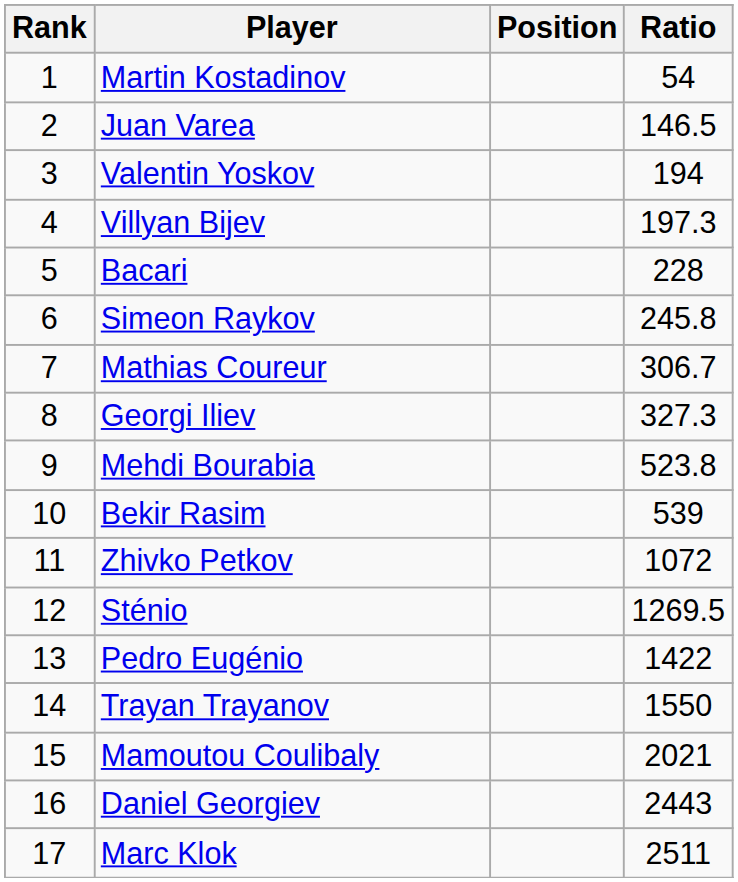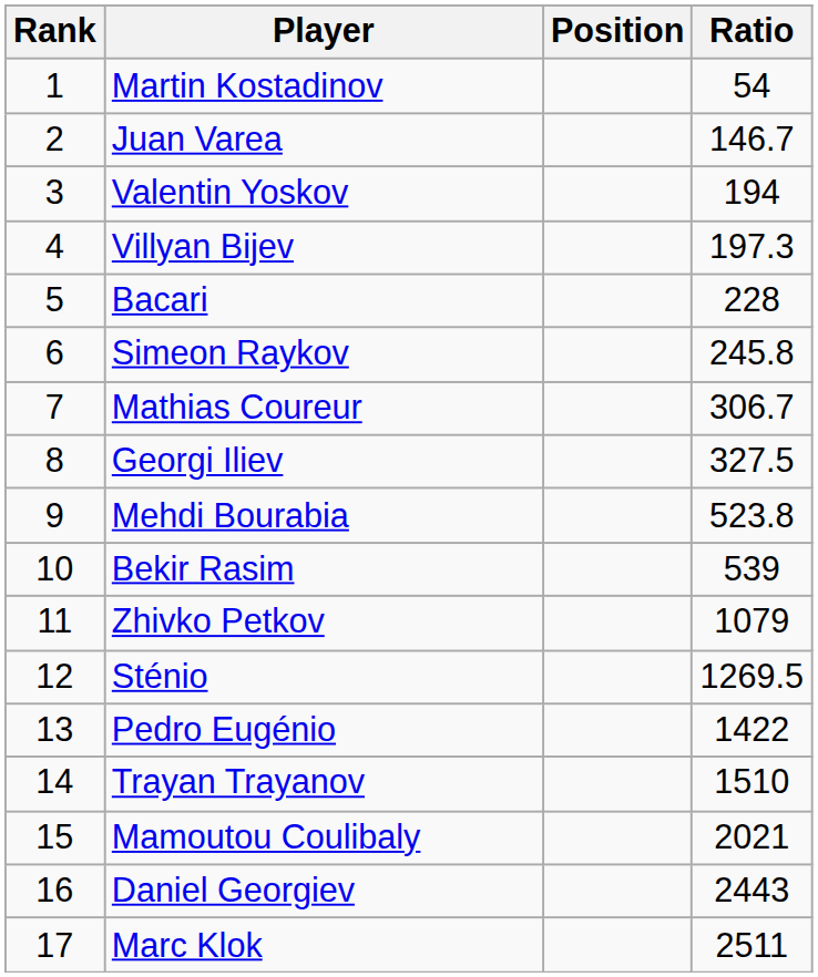 <table class="wikitable" style="text-align:center;">
 <tr>
 <th>Rank</th>
 <th style="width:200px;">Player</th>
 <th>Position</th>
 <th> Ratio</th>
 </tr>
 <tr>
 <td>1</td>
 <td align=left> <a href='#'>Martin Kostadinov</a></td>
 <td></td>
 <td>54</td>
 </tr>
 <tr>
 <td>2</td>
 <td align=left> <a href='#'>Juan Varea</a></td>
 <td></td>
-<td>146.5</td>
+<td>146.7</td>
 </tr>
 <tr>
 <td>3</td>
 <td align=left> <a href='#'>Valentin Yoskov</a></td>
 <td></td>
 <td>194</td>
 </tr>
 <tr>
 <td>4</td>
 <td align=left> <a href='#'>Villyan Bijev</a></td>
 <td></td>
 <td>197.3</td>
 </tr>
 <tr>
 <td>5</td>
 <td align=left> <a href='#'>Bacari</a></td>
 <td></td>
 <td>228</td>
 </tr>
 <tr>
 <td>6</td>
 <td align=left> <a href='#'>Simeon Raykov</a></td>
 <td></td>
 <td>245.8</td>
 </tr>
 <tr>
 <td>7</td>
 <td align=left> <a href='#'>Mathias Coureur</a></td>
 <td></td>
 <td>306.7</td>
 </tr>
 <tr>
 <td>8</td>
 <td align=left> <a href='#'>Georgi Iliev</a></td>
 <td></td>
-<td>327.3</td>
+<td>327.5</td>
 </tr>
 <tr>
 <td>9</td>
 <td align=left> <a href='#'>Mehdi Bourabia</a></td>
 <td></td>
 <td>523.8</td>
 </tr>
 <tr>
 <td>10</td>
 <td align=left> <a href='#'>Bekir Rasim</a></td>
 <td></td>
 <td>539</td>
 </tr>
 <tr>
 <td>11</td>
 <td align=left> <a href='#'>Zhivko Petkov</a></td>
 <td></td>
-<td>1072</td>
+<td>1079</td>
 </tr>
 <tr>
 <td>12</td>
 <td align=left> <a href='#'>Sténio</a></td>
 <td></td>
 <td>1269.5</td>
 </tr>
 <tr>
 <td>13</td>
 <td align=left> <a href='#'>Pedro Eugénio</a></td>
 <td></td>
 <td>1422</td>
 </tr>
 <tr>
 <td>14</td>
 <td align=left> <a href='#'>Trayan Trayanov</a></td>
 <td></td>
-<td>1550</td>
+<td>1510</td>
 </tr>
 <tr>
 <td>15</td>
 <td align=left> <a href='#'>Mamoutou Coulibaly</a></td>
 <td></td>
 <td>2021</td>
 </tr>
 <tr>
 <td>16</td>
 <td align=left> <a href='#'>Daniel Georgiev</a></td>
 <td></td>
 <td>2443</td>
 </tr>
 <tr>
 <td>17</td>
 <td align=left> <a href='#'>Marc Klok</a></td>
 <td></td>
 <td>2511</td>
 </tr>
 <tr>
 </tr>
 </table>
